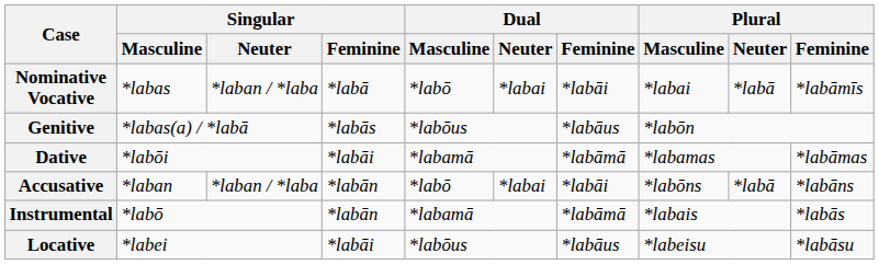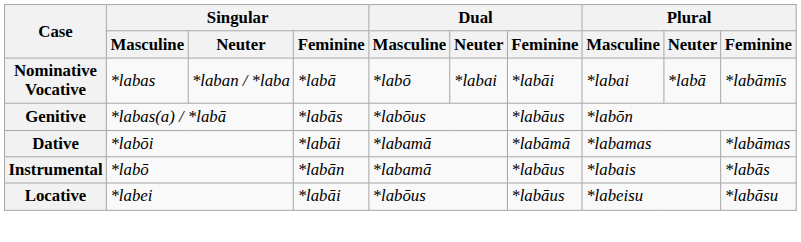 <table class="wikitable">
 <tr>
 <th rowspan="2">Case</th>
 <th colspan="3">Singular</th>
 <th colspan="3">Dual</th>
 <th colspan="3">Plural</th>
 </tr>
 <tr>
 <th>Masculine</th>
 <th>Neuter</th>
 <th>Feminine</th>
 <th>Masculine</th>
 <th>Neuter</th>
 <th>Feminine</th>
 <th>Masculine</th>
 <th>Neuter</th>
 <th>Feminine</th>
 </tr>
 <tr>
 <th>Nominative <br> Vocative</th>
 <td><em>*labas</em></td>
 <td><em>*laban / *laba</em></td>
 <td><em>*labā</em></td>
 <td><em>*labō</em></td>
 <td><em>*labai</em></td>
 <td><em>*labāi</em></td>
 <td><em>*labai</em></td>
 <td><em>*labā</em></td>
 <td><em>*labāmīs</em></td>
 </tr>
 <tr>
 <th>Genitive</th>
 <td colspan="2"><em>*labas(a) / *labā</em></td>
 <td><em>*labās</em></td>
 <td colspan="2"><em>*labōus</em></td>
 <td><em>*labāus</em></td>
 <td colspan="3"><em>*labōn</em></td>
 </tr>
 <tr>
 <th>Dative</th>
 <td colspan="2"><em>*labōi</em></td>
 <td><em>*labāi</em></td>
 <td colspan="2"><em>*labamā</em></td>
 <td><em>*labāmā</em></td>
 <td colspan="2"><em>*labamas</em></td>
 <td><em>*labāmas</em></td>
 </tr>
 <tr>
-<th>Accusative</th>
-<td><em>*laban</em></td>
-<td><em>*laban / *laba</em></td>
-<td><em>*labān</em></td>
-<td><em>*labō</em></td>
-<td><em>*labai</em></td>
-<td><em>*labāi</em></td>
-<td><em>*labōns</em></td>
-<td><em>*labā</em></td>
-<td><em>*labāns</em></td>
-</tr>
-<tr>
 <th>Instrumental</th>
 <td colspan="2"><em>*labō</em></td>
 <td><em>*labān</em></td>
 <td colspan="2"><em>*labamā</em></td>
-<td><em>*labāmā</em></td>
+<td><em>*labāus</em></td>
 <td colspan="2"><em>*labais</em></td>
 <td><em>*labās</em></td>
 </tr>
 <tr>
 <th>Locative</th>
 <td colspan="2"><em>*labei</em></td>
 <td><em>*labāi</em></td>
 <td colspan="2"><em>*labōus</em></td>
 <td><em>*labāus</em></td>
 <td colspan="2"><em>*labeisu</em></td>
 <td><em>*labāsu</em></td>
 </tr>
 </table>
